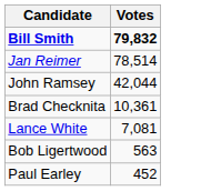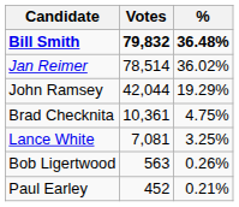 <table class="wikitable">
 <tr>
 <th>Candidate</th>
 <th>Votes</th>
+<th>%</th>
 </tr>
 <tr>
 <td><strong><a href='#'>Bill Smith</a></strong></td>
 <td align="right"><strong>79,832</strong></td>
+<td align="right"><strong>36.48%</strong></td>
 </tr>
 <tr>
 <td><em><a href='#'>Jan Reimer</a></em></td>
 <td align="right">78,514</td>
+<td align="right">36.02%</td>
 </tr>
 <tr>
 <td>John Ramsey</td>
 <td align="right">42,044</td>
+<td align="right">19.29%</td>
 </tr>
 <tr>
 <td>Brad Checknita</td>
 <td align="right">10,361</td>
+<td align="right">4.75%</td>
 </tr>
 <tr>
 <td><a href='#'>Lance White</a></td>
 <td align="right">7,081</td>
+<td align="right">3.25%</td>
 </tr>
 <tr>
 <td>Bob Ligertwood</td>
 <td align="right">563</td>
+<td align="right">0.26%</td>
 </tr>
 <tr>
 <td>Paul Earley</td>
 <td align="right">452</td>
+<td align="right">0.21%</td>
 </tr>
 </table>
